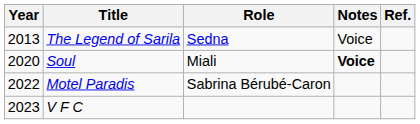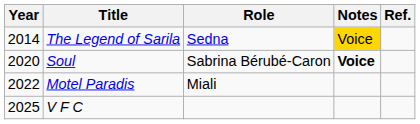 <table class="wikitable">
 <tr>
 <th>Year</th>
 <th>Title</th>
 <th>Role</th>
 <th>Notes</th>
 <th style="width:15px;" class="unsortable">Ref.</th>
 </tr>
 <tr>
-<td>2013</td>
+<td>2014</td>
 <td><em><a href='#'>The Legend of Sarila</a></em></td>
 <td><a href='#'>Sedna</a></td>
-<td>Voice</td>
+<td style="background: gold;">Voice</td>
 <td></td>
 </tr>
 <tr>
 <td>2020</td>
 <td><em><a href='#'>Soul</a></em></td>
-<td>Miali</td>
+<td>Sabrina Bérubé-Caron</td>
 <td><strong>Voice</strong></td>
 <td></td>
 </tr>
 <tr>
 <td>2022</td>
 <td><em><a href='#'>Motel Paradis</a></em></td>
-<td>Sabrina Bérubé-Caron</td>
+<td>Miali</td>
 <td></td>
 </tr>
 <tr>
-<td>2023</td>
+<td>2025</td>
 <td><em>V F C</em></td>
 <td></td>
 <td></td>
 <td></td>
 </tr>
 </table>
